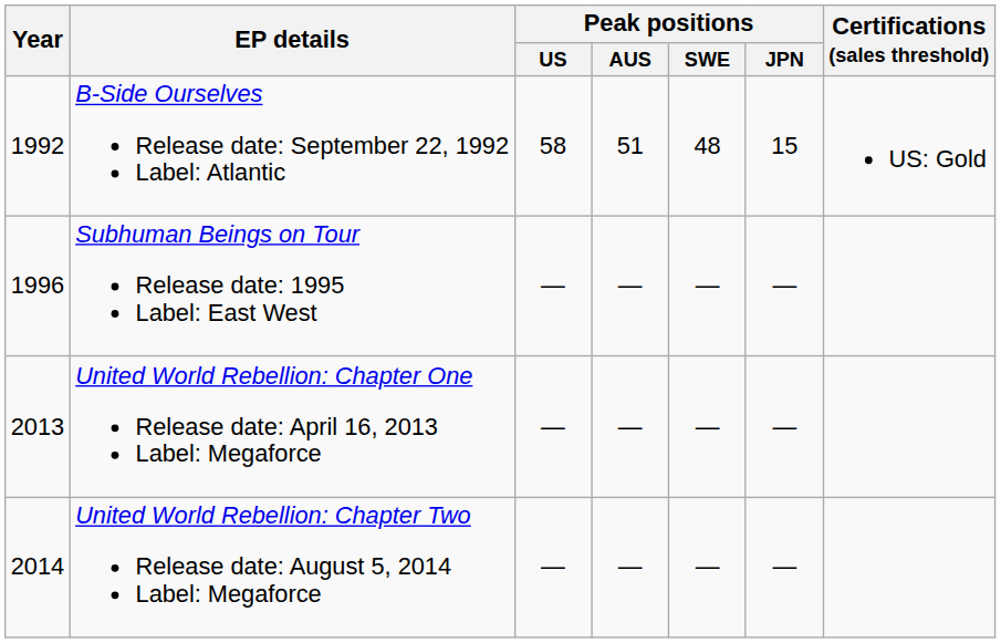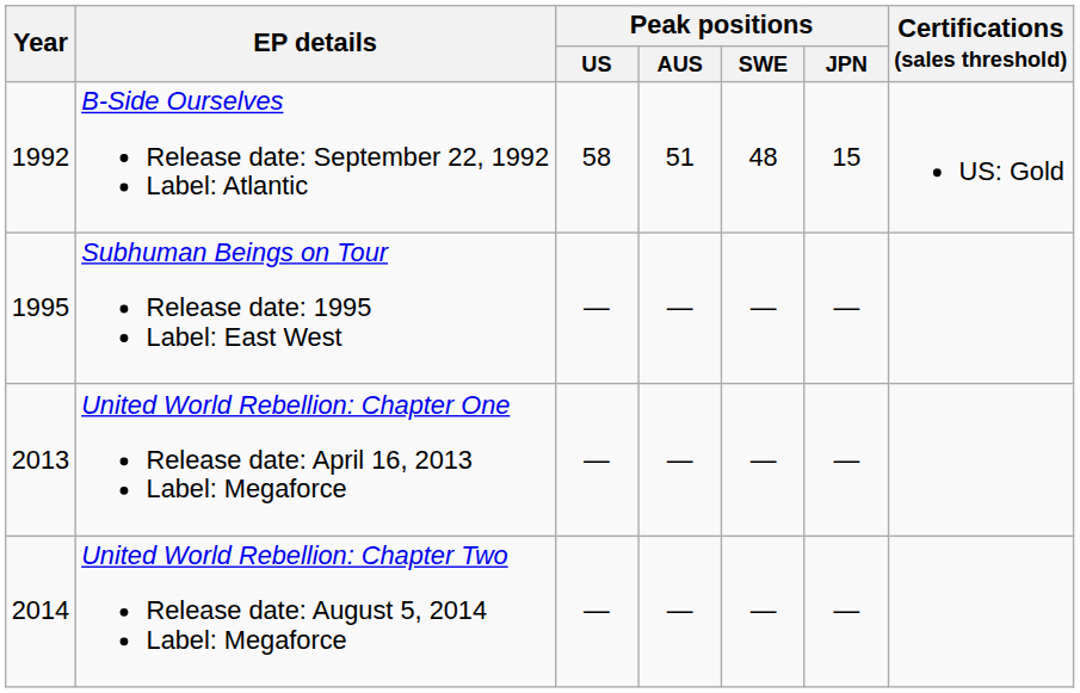 <table class="wikitable" style="text-align:center;">
 <tr>
 <th rowspan="2">Year</th>
 <th rowspan="2">EP details</th>
 <th colspan="4">Peak positions</th>
 <th rowspan="2">Certifications<br><small>(sales threshold)</small></th>
 </tr>
 <tr style="font-size:smaller;">
 <th width="45">US<br></th>
 <th width="45">AUS<br></th>
 <th width="45">SWE<br></th>
 <th width="45">JPN<br></th>
 </tr>
 <tr>
 <td>1992</td>
 <td align="left"><em><a href='#'>B-Side Ourselves</a></em><br><ul><li>Release date: September 22, 1992</li><li>Label: Atlantic</li></ul></td>
 <td>58</td>
 <td>51</td>
 <td>48</td>
 <td>15</td>
 <td align="left"><br><ul><li>US: Gold</li></ul></td>
 </tr>
 <tr>
-<td>1996</td>
+<td>1995</td>
 <td align="left"><em><a href='#'>Subhuman Beings on Tour</a></em><br><ul><li>Release date: 1995</li><li>Label: East West</li></ul></td>
 <td>—</td>
 <td>—</td>
 <td>—</td>
 <td>—</td>
 <td align="left"></td>
 </tr>
 <tr>
 <td>2013</td>
 <td align="left"><em><a href='#'>United World Rebellion: Chapter One</a></em><br><ul><li>Release date: April 16, 2013</li><li>Label: Megaforce</li></ul></td>
 <td>—</td>
 <td>—</td>
 <td>—</td>
 <td>—</td>
 <td align="left"></td>
 </tr>
 <tr>
 <td>2014</td>
 <td align="left"><em><a href='#'>United World Rebellion: Chapter Two</a></em><br><ul><li>Release date: August 5, 2014</li><li>Label: Megaforce</li></ul></td>
 <td>—</td>
 <td>—</td>
 <td>—</td>
 <td>—</td>
 <td align="left"></td>
 </tr>
 </table>
